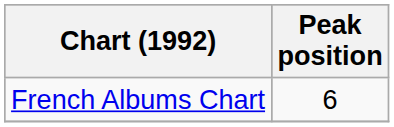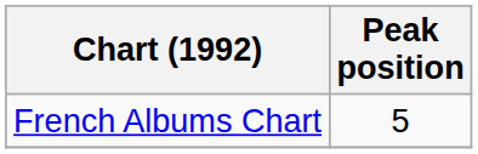 <table class="wikitable">
 <tr>
 <th align="left">Chart (1992)</th>
 <th align="center">Peak<br>position</th>
 </tr>
 <tr>
 <td align="left"><a href='#'>French Albums Chart</a></td>
-<td align="center">6</td>
+<td align="center">5</td>
 </tr>
 <tr>
 </tr>
 </table>
